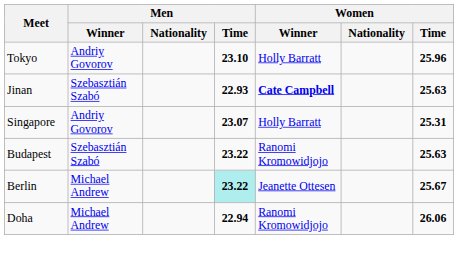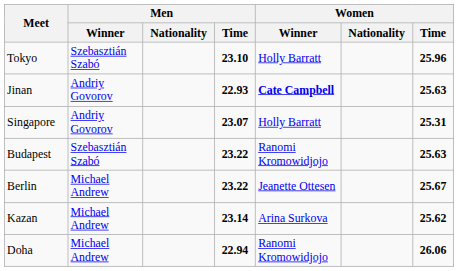 <table class="wikitable">
 <tr>
 <th width=120 rowspan="2">Meet</th>
 <th colspan="3">Men</th>
 <th colspan="3">Women</th>
 </tr>
 <tr>
 <th width=150>Winner</th>
 <th width=130>Nationality</th>
 <th width=85>Time</th>
 <th width=150>Winner</th>
 <th width=130>Nationality</th>
 <th width=85>Time</th>
 </tr>
 <tr>
 <td>Tokyo</td>
-<td><a href='#'>Andriy Govorov</a></td>
+<td><a href='#'>Szebasztián Szabó</a></td>
 <td></td>
 <td align=center><strong>23.10</strong></td>
 <td><a href='#'>Holly Barratt</a></td>
 <td></td>
 <td align=center><strong>25.96</strong></td>
 </tr>
 <tr>
 <td>Jinan</td>
-<td><a href='#'>Szebasztián Szabó</a></td>
+<td><a href='#'>Andriy Govorov</a></td>
 <td></td>
 <td align=center><strong>22.93</strong></td>
 <td><strong><a href='#'>Cate Campbell</a></strong></td>
 <td></td>
 <td align=center><strong>25.63</strong></td>
 </tr>
 <tr>
 <td>Singapore</td>
 <td><a href='#'>Andriy Govorov</a></td>
 <td></td>
 <td align=center><strong>23.07</strong></td>
 <td><a href='#'>Holly Barratt</a></td>
 <td></td>
 <td align=center><strong>25.31</strong></td>
 </tr>
 <tr>
 <td>Budapest</td>
 <td><a href='#'>Szebasztián Szabó</a></td>
 <td></td>
 <td align=center><strong>23.22</strong></td>
 <td><a href='#'>Ranomi Kromowidjojo</a></td>
 <td></td>
 <td align=center><strong>25.63</strong></td>
 </tr>
 <tr>
 <td>Berlin</td>
 <td><a href='#'>Michael Andrew</a></td>
 <td></td>
-<td align=center style="background: paleturquoise;"><strong>23.22</strong></td>
+<td align=center><strong>23.22</strong></td>
 <td><a href='#'>Jeanette Ottesen</a></td>
 <td></td>
 <td align=center><strong>25.67</strong></td>
+</tr>
+<tr>
+<td>Kazan</td>
+<td><a href='#'>Michael Andrew</a></td>
+<td></td>
+<td align=center><strong>23.14</strong></td>
+<td><a href='#'>Arina Surkova</a></td>
+<td></td>
+<td align=center><strong>25.62</strong></td>
 </tr>
 <tr>
 <td>Doha</td>
 <td><a href='#'>Michael Andrew</a></td>
 <td></td>
 <td align=center><strong>22.94</strong></td>
 <td><a href='#'>Ranomi Kromowidjojo</a></td>
 <td></td>
 <td align=center><strong>26.06</strong></td>
 </tr>
 </table>
